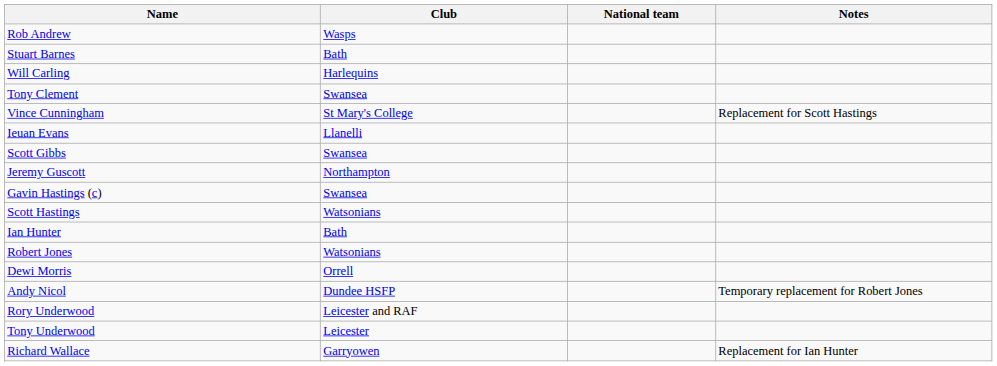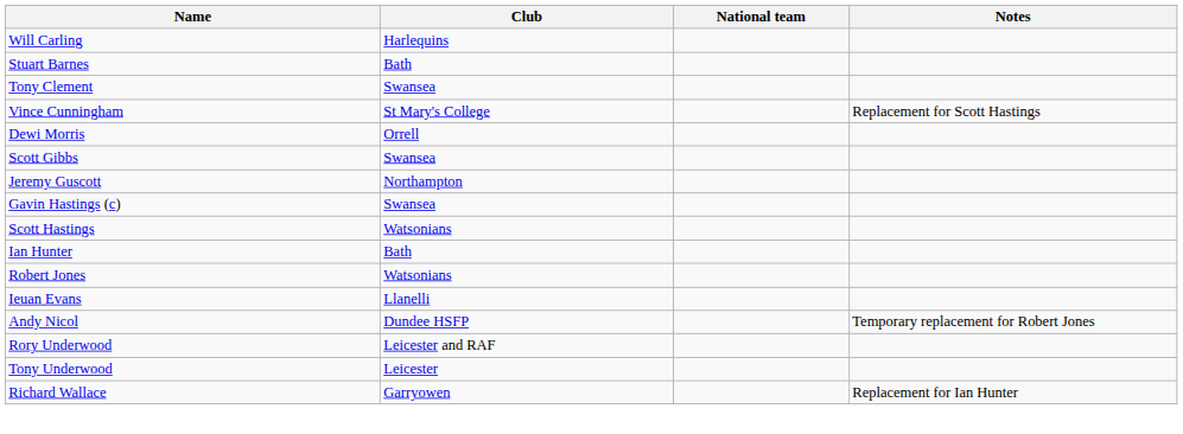 <table class="wikitable" style="width:80%;border:0px">
 <tr>
 <th width=32%>Name</th>
 <th width=25%>Club</th>
 <th width=15%>National team</th>
 <th width=33%>Notes</th>
 </tr>
 <tr>
-<td><a href='#'>Rob Andrew</a></td>
-<td><a href='#'>Wasps</a></td>
+<td><a href='#'>Will Carling</a></td>
+<td><a href='#'>Harlequins</a></td>
 <td></td>
 <td></td>
 </tr>
 <tr>
 <td><a href='#'>Stuart Barnes</a></td>
 <td><a href='#'>Bath</a></td>
-<td></td>
-<td></td>
-</tr>
-<tr>
-<td><a href='#'>Will Carling</a></td>
-<td><a href='#'>Harlequins</a></td>
 <td></td>
 <td></td>
 </tr>
 <tr>
 <td><a href='#'>Tony Clement</a></td>
 <td><a href='#'>Swansea</a></td>
 <td></td>
 <td></td>
 </tr>
 <tr>
 <td><a href='#'>Vince Cunningham</a></td>
 <td><a href='#'>St Mary's College</a></td>
 <td></td>
 <td>Replacement for Scott Hastings</td>
 </tr>
 <tr>
-<td><a href='#'>Ieuan Evans</a></td>
-<td><a href='#'>Llanelli</a></td>
+<td><a href='#'>Dewi Morris</a></td>
+<td><a href='#'>Orrell</a></td>
 <td></td>
 <td></td>
 </tr>
 <tr>
 <td><a href='#'>Scott Gibbs</a></td>
 <td><a href='#'>Swansea</a></td>
 <td></td>
 <td></td>
 </tr>
 <tr>
 <td><a href='#'>Jeremy Guscott</a></td>
 <td><a href='#'>Northampton</a></td>
 <td></td>
 <td></td>
 </tr>
 <tr>
 <td><a href='#'>Gavin Hastings</a> (<a href='#'>c</a>)</td>
 <td><a href='#'>Swansea</a></td>
 <td></td>
 <td></td>
 </tr>
 <tr>
 <td><a href='#'>Scott Hastings</a></td>
 <td><a href='#'>Watsonians</a></td>
 <td></td>
 <td></td>
 </tr>
 <tr>
 <td><a href='#'>Ian Hunter</a></td>
 <td><a href='#'>Bath</a></td>
 <td></td>
 <td></td>
 </tr>
 <tr>
 <td><a href='#'>Robert Jones</a></td>
 <td><a href='#'>Watsonians</a></td>
 <td></td>
 <td></td>
 </tr>
 <tr>
-<td><a href='#'>Dewi Morris</a></td>
-<td><a href='#'>Orrell</a></td>
+<td><a href='#'>Ieuan Evans</a></td>
+<td><a href='#'>Llanelli</a></td>
 <td></td>
 <td></td>
 </tr>
 <tr>
 <td><a href='#'>Andy Nicol</a></td>
 <td><a href='#'>Dundee HSFP</a></td>
 <td></td>
 <td>Temporary replacement for Robert Jones</td>
 </tr>
 <tr>
 <td><a href='#'>Rory Underwood</a></td>
 <td><a href='#'>Leicester</a> and RAF</td>
 <td></td>
 <td></td>
 </tr>
 <tr>
 <td><a href='#'>Tony Underwood</a></td>
 <td><a href='#'>Leicester</a></td>
 <td></td>
 <td></td>
 </tr>
 <tr>
 <td><a href='#'>Richard Wallace</a></td>
 <td><a href='#'>Garryowen</a></td>
 <td></td>
 <td>Replacement for Ian Hunter</td>
 </tr>
 </table>
